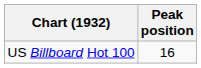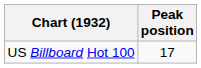 <table class="wikitable">
 <tr>
 <th>Chart (1932)</th>
 <th>Peak<br>position</th>
 </tr>
 <tr>
 <td>US <em><a href='#'>Billboard</a></em> <a href='#'>Hot 100</a></td>
-<td style="text-align:center;">16</td>
+<td style="text-align:center;">17</td>
 </tr>
 </table>
